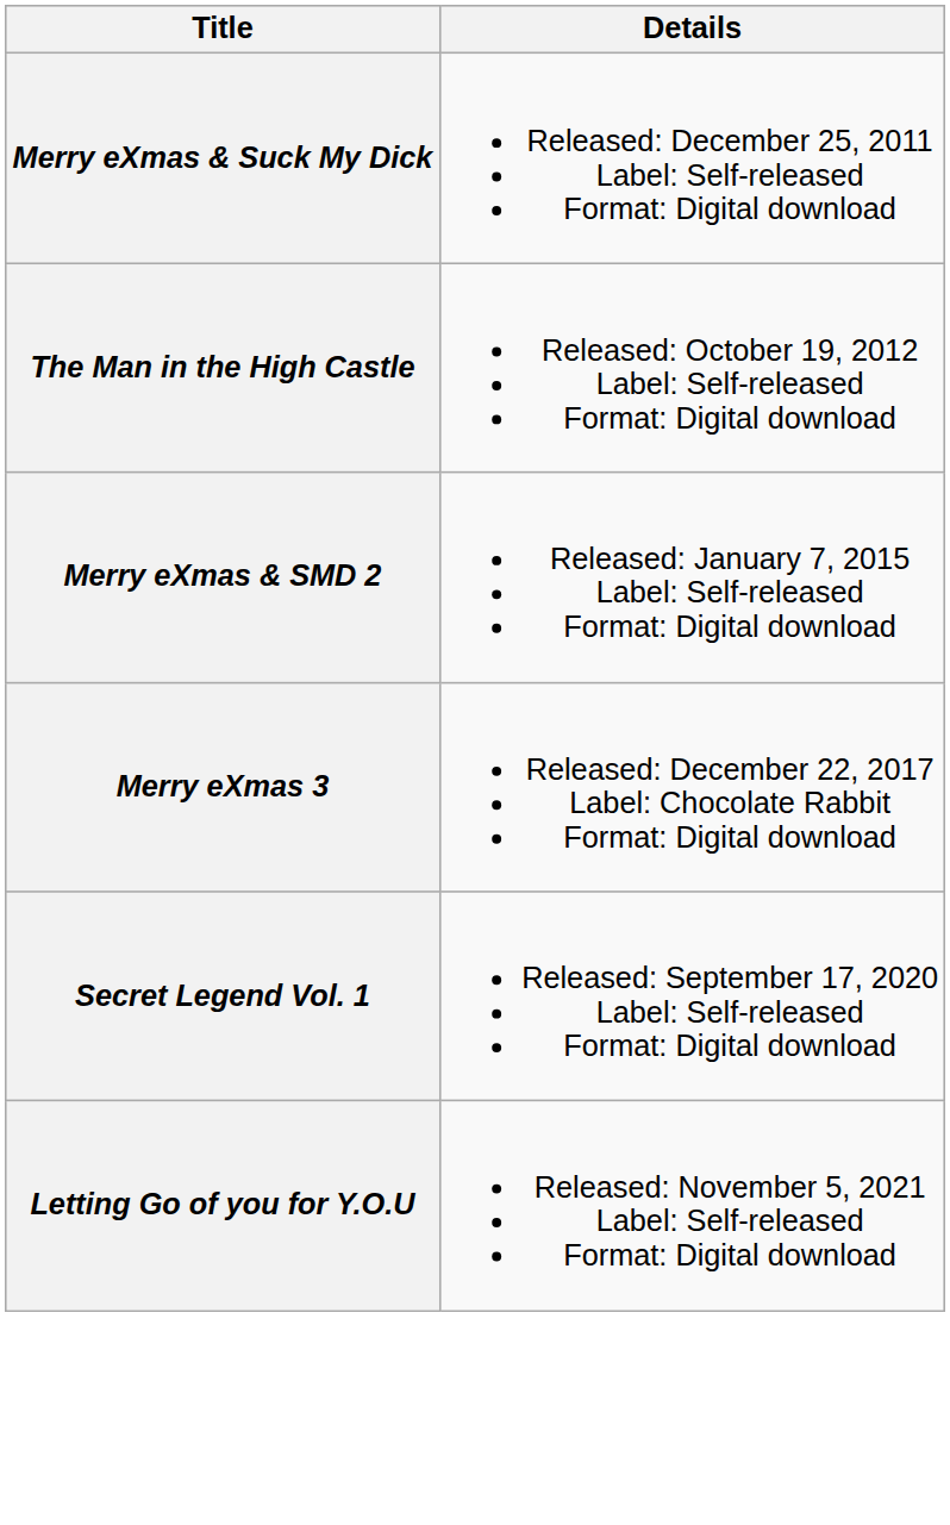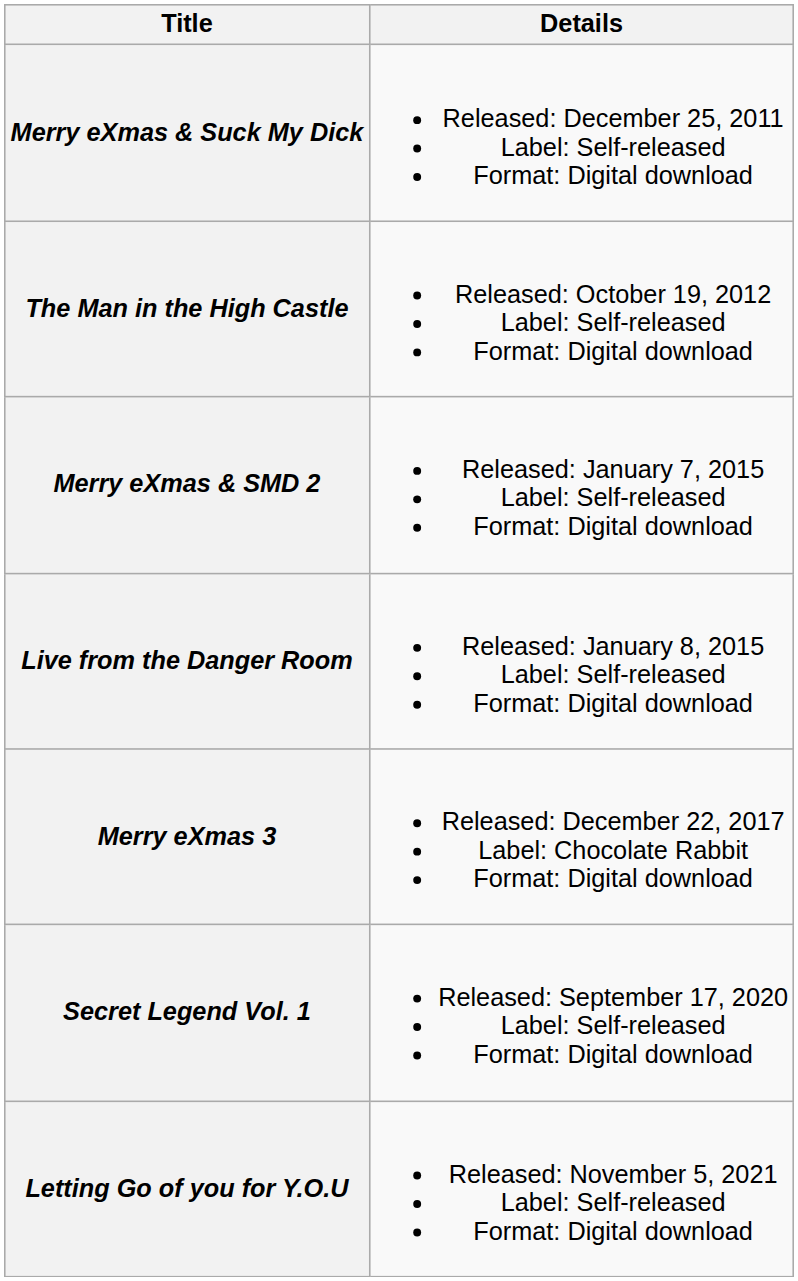 <table class="wikitable plainrowheaders" style="text-align:center;">
 <tr>
 <th scope="col">Title</th>
 <th scope="col">Details</th>
 </tr>
 <tr>
 <th scope="row"><em>Merry eXmas & Suck My Dick</em></th>
 <td><br><ul><li>Released: December 25, 2011</li><li>Label: Self-released</li><li>Format: Digital download</li></ul></td>
 </tr>
 <tr>
 <th scope="row"><em>The Man in the High Castle</em></th>
 <td><br><ul><li>Released: October 19, 2012</li><li>Label: Self-released</li><li>Format: Digital download</li></ul></td>
 </tr>
 <tr>
 <th scope="row"><em>Merry eXmas & SMD 2</em></th>
 <td><br><ul><li>Released: January 7, 2015</li><li>Label: Self-released</li><li>Format: Digital download</li></ul></td>
 </tr>
 <tr>
+<th scope="row"><em>Live from the Danger Room</em></th>
+<td><br><ul><li>Released: January 8, 2015</li><li>Label: Self-released</li><li>Format: Digital download</li></ul></td>
+</tr>
+<tr>
 <th scope="row"><em>Merry eXmas 3</em></th>
 <td><br><ul><li>Released: December 22, 2017</li><li>Label: Chocolate Rabbit</li><li>Format: Digital download</li></ul></td>
 </tr>
 <tr>
 <th scope="row"><em>Secret Legend Vol. 1</em></th>
 <td><br><ul><li>Released: September 17, 2020</li><li>Label: Self-released</li><li>Format: Digital download</li></ul></td>
 </tr>
 <tr>
 <th scope="row"><em>Letting Go of you for Y.O.U</em></th>
 <td><br><ul><li>Released: November 5, 2021</li><li>Label: Self-released</li><li>Format: Digital download</li></ul></td>
 </tr>
 </table>
